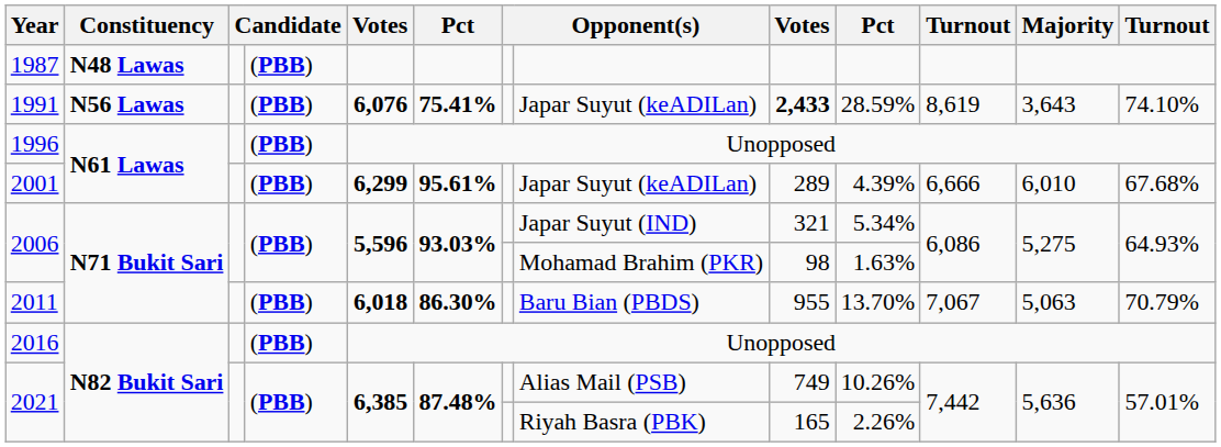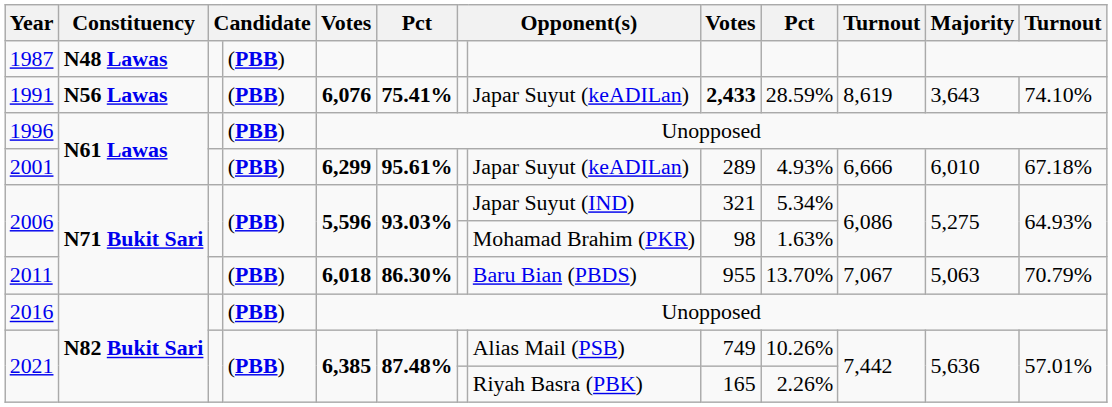 <table class="wikitable" style="margin:0.5em ; font-size:95%">
 <tr>
 <th>Year</th>
 <th>Constituency</th>
 <th colspan=2>Candidate</th>
 <th>Votes</th>
 <th>Pct</th>
 <th colspan=2>Opponent(s)</th>
 <th>Votes</th>
 <th>Pct</th>
 <th>Turnout</th>
 <th>Majority</th>
 <th>Turnout</th>
 </tr>
 <tr>
 <td><a href='#'>1987</a></td>
 <td><strong>N48 <a href='#'>Lawas</a></strong></td>
 <td></td>
 <td> (<a href='#'><strong>PBB</strong></a>)</td>
 <td align=right></td>
 <td></td>
 <td></td>
 <td></td>
 <td></td>
 <td></td>
 <td></td>
 </tr>
 <tr>
 <td><a href='#'>1991</a></td>
 <td><strong>N56 <a href='#'>Lawas</a></strong></td>
 <td></td>
 <td> (<a href='#'><strong>PBB</strong></a>)</td>
 <td align=right><strong>6,076</strong></td>
 <td><strong>75.41%</strong></td>
 <td bgcolor=></td>
 <td>Japar Suyut (<a href='#'>keADILan</a>)</td>
 <td align=right><strong>2,433</strong></td>
 <td>28.59%</td>
 <td>8,619</td>
 <td>3,643</td>
 <td>74.10%</td>
 </tr>
 <tr>
 <td><a href='#'>1996</a></td>
 <td rowspan=2><strong>N61 <a href='#'>Lawas</a></strong></td>
 <td></td>
 <td> (<a href='#'><strong>PBB</strong></a>)</td>
 <td colspan=9 align=center>Unopposed</td>
 </tr>
 <tr>
 <td><a href='#'>2001</a></td>
 <td></td>
 <td> (<a href='#'><strong>PBB</strong></a>)</td>
 <td align=right><strong>6,299</strong></td>
 <td><strong>95.61%</strong></td>
 <td></td>
 <td>Japar Suyut (<a href='#'>keADILan</a>)</td>
 <td align=right>289</td>
-<td align=right>4.39%</td>
+<td align=right>4.93%</td>
 <td>6,666</td>
 <td>6,010</td>
-<td>67.68%</td>
+<td>67.18%</td>
 </tr>
 <tr>
 <td rowspan=2><a href='#'>2006</a></td>
 <td rowspan=3><strong>N71 <a href='#'>Bukit Sari</a></strong></td>
 <td rowspan=2 ></td>
 <td rowspan=2> (<a href='#'><strong>PBB</strong></a>)</td>
 <td rowspan=2 align=right><strong>5,596</strong></td>
 <td rowspan=2><strong>93.03%</strong></td>
 <td></td>
 <td>Japar Suyut (<a href='#'>IND</a>)</td>
 <td align=right>321</td>
 <td align=right>5.34%</td>
 <td rowspan=2>6,086</td>
 <td rowspan=2>5,275</td>
 <td rowspan=2>64.93%</td>
 </tr>
 <tr>
 <td></td>
 <td>Mohamad Brahim (<a href='#'>PKR</a>)</td>
 <td align=right>98</td>
 <td align=right>1.63%</td>
 </tr>
 <tr>
 <td><a href='#'>2011</a></td>
 <td></td>
 <td> (<a href='#'><strong>PBB</strong></a>)</td>
 <td align=right><strong>6,018</strong></td>
 <td><strong>86.30%</strong></td>
 <td></td>
 <td><a href='#'>Baru Bian</a> (<a href='#'>PBDS</a>)</td>
 <td align=right>955</td>
 <td>13.70%</td>
 <td>7,067</td>
 <td>5,063</td>
 <td>70.79%</td>
 </tr>
 <tr>
 <td><a href='#'>2016</a></td>
 <td rowspan=3><strong>N82 <a href='#'>Bukit Sari</a></strong></td>
 <td></td>
 <td> (<a href='#'><strong>PBB</strong></a>)</td>
 <td colspan=9 align=center>Unopposed</td>
 </tr>
 <tr>
 <td rowspan=2><a href='#'>2021</a></td>
 <td rowspan=2 ></td>
 <td rowspan=2> (<a href='#'><strong>PBB</strong></a>)</td>
 <td rowspan=2 align=right><strong>6,385</strong></td>
 <td rowspan=2><strong>87.48%</strong></td>
 <td bgcolor=></td>
 <td>Alias Mail (<a href='#'>PSB</a>)</td>
 <td align=right>749</td>
 <td>10.26%</td>
 <td rowspan=2>7,442</td>
 <td rowspan=2>5,636</td>
 <td rowspan=2>57.01%</td>
 </tr>
 <tr>
 <td bgcolor=></td>
 <td>Riyah Basra (<a href='#'>PBK</a>)</td>
 <td align=right>165</td>
 <td align=right>2.26%</td>
 </tr>
 </table>
